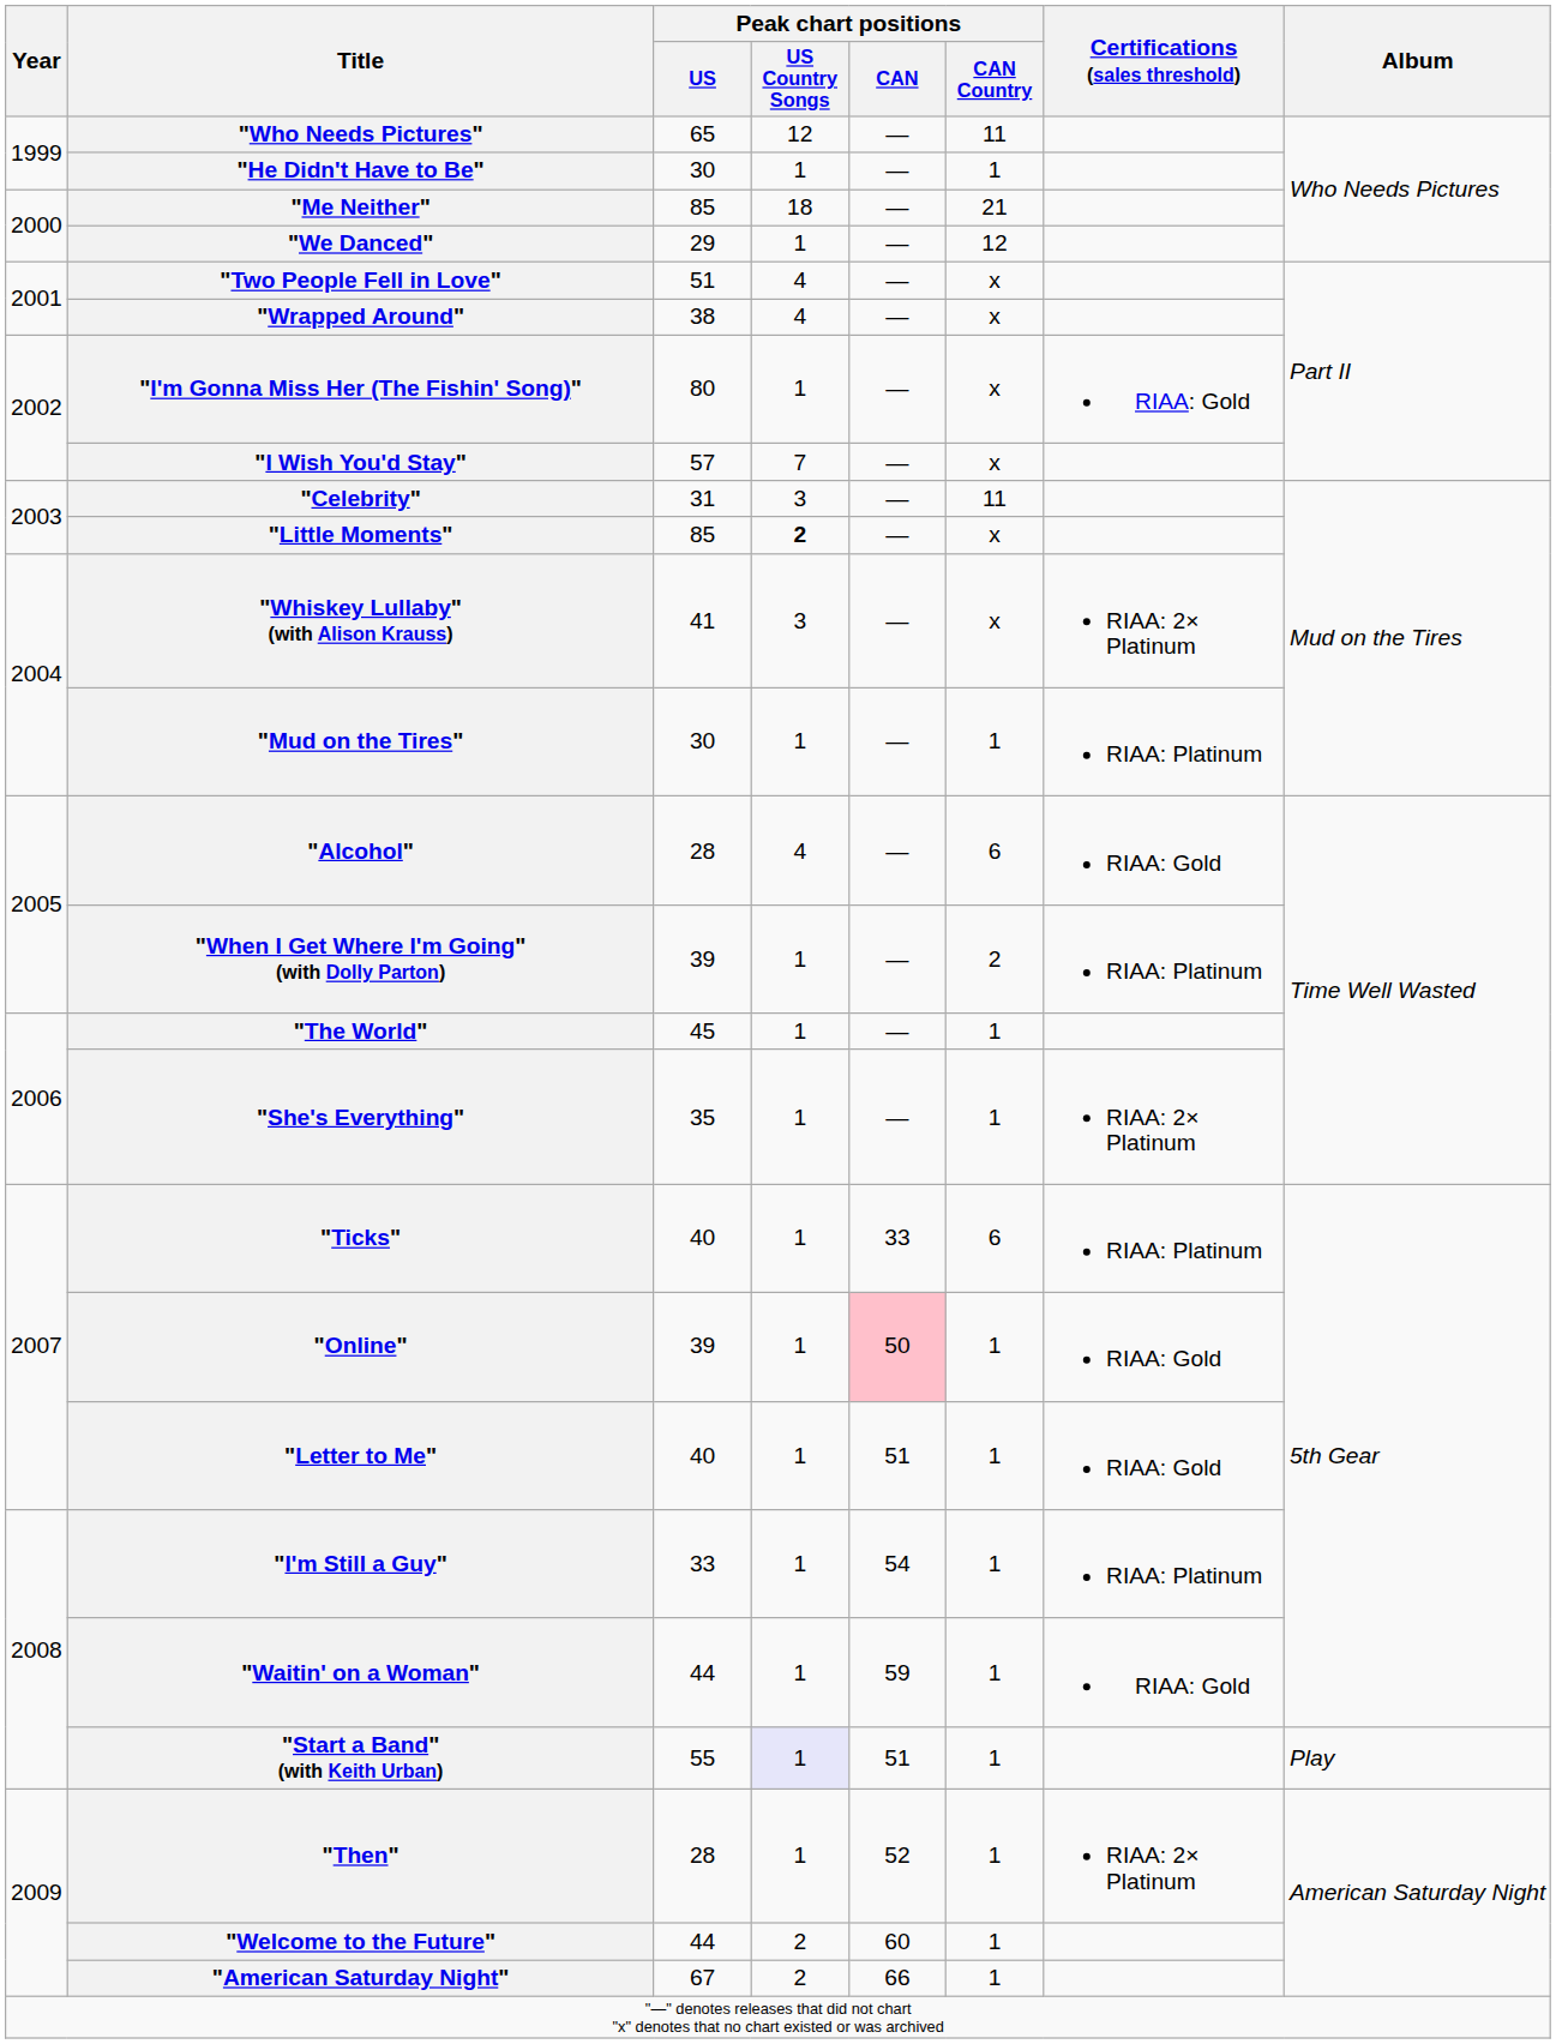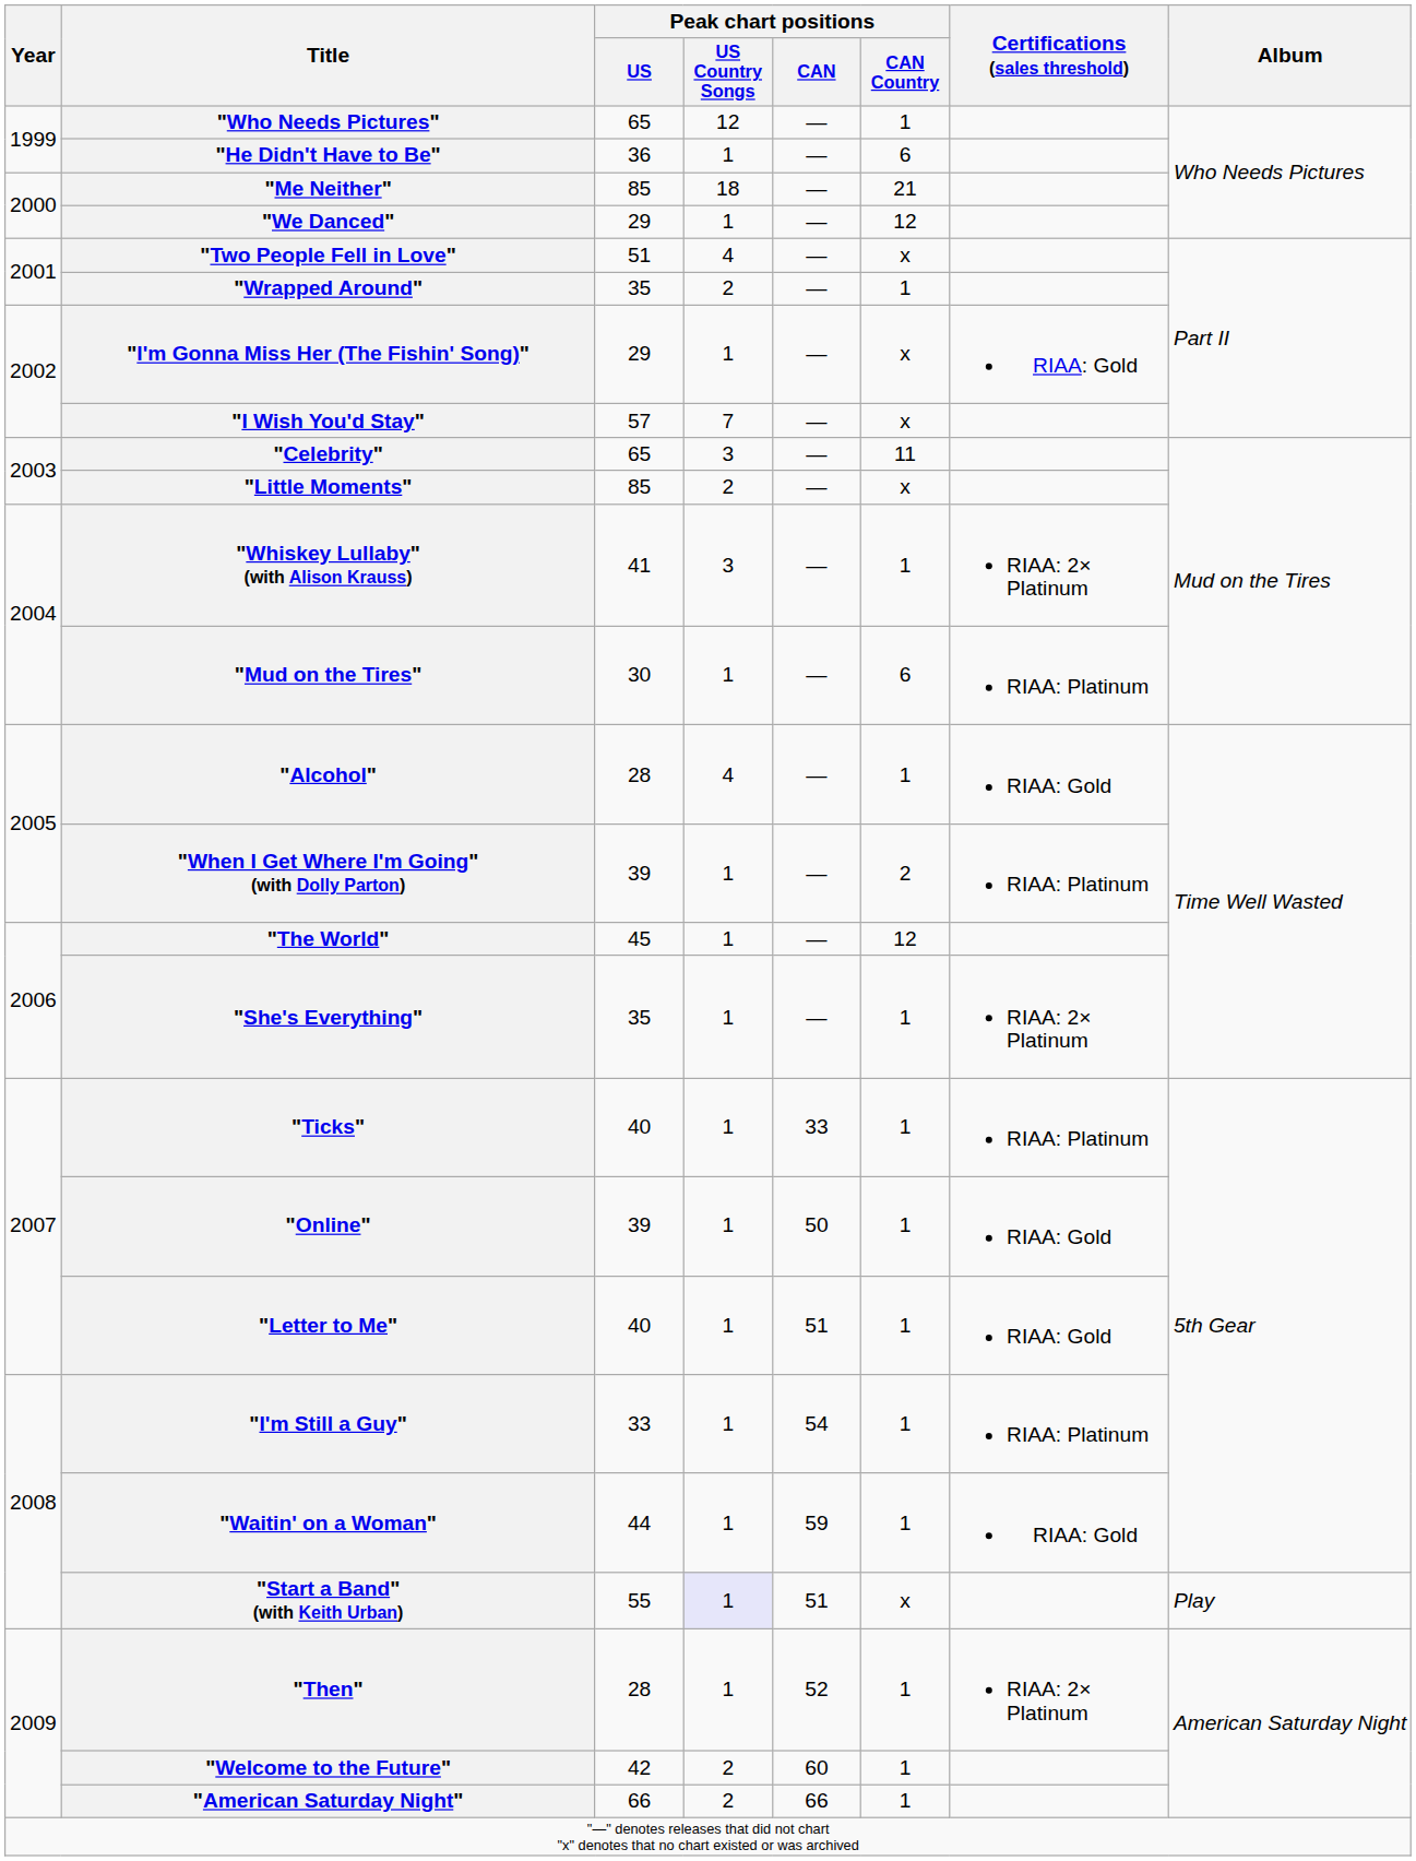 <table class="wikitable plainrowheaders" style="text-align:center;">
 <tr>
 <th scope="col" rowspan="2">Year</th>
 <th scope="col" rowspan="2" style="width:25em;">Title</th>
 <th scope="col" colspan="4">Peak chart positions</th>
 <th scope="col" rowspan="2" style="width:10em;"><a href='#'>Certifications</a><br><small>(<a href='#'>sales threshold</a>)</small></th>
 <th scope="col" rowspan="2">Album</th>
 </tr>
 <tr>
 <th scope="col" style="width:4.5em;font-size:85%;"><a href='#'>US</a><br></th>
 <th scope="col" style="width:4.5em;font-size:85%;"><a href='#'>US Country Songs</a><br></th>
 <th scope="col" style="width:4.5em;font-size:85%;"><a href='#'>CAN</a><br></th>
 <th scope="col" style="width:4.5em;font-size:85%;"><a href='#'>CAN Country</a><br></th>
 </tr>
 <tr>
 <td rowspan="2">1999</td>
 <th scope="row">"<a href='#'>Who Needs Pictures</a>"</th>
 <td>65</td>
 <td>12</td>
 <td>—</td>
-<td>11</td>
+<td>1</td>
 <td></td>
 <td align="left" rowspan="4"><em>Who Needs Pictures</em></td>
 </tr>
 <tr>
 <th scope="row">"<a href='#'>He Didn't Have to Be</a>"</th>
-<td>30</td>
+<td>36</td>
 <td>1</td>
 <td>—</td>
-<td>1</td>
+<td>6</td>
 <td></td>
 </tr>
 <tr>
 <td rowspan="2">2000</td>
 <th scope="row">"<a href='#'>Me Neither</a>"</th>
 <td>85</td>
 <td>18</td>
 <td>—</td>
 <td>21</td>
 <td></td>
 </tr>
 <tr>
 <th scope="row">"<a href='#'>We Danced</a>"</th>
 <td>29</td>
 <td>1</td>
 <td>—</td>
 <td>12</td>
 <td></td>
 </tr>
 <tr>
 <td rowspan="2">2001</td>
 <th scope="row">"<a href='#'>Two People Fell in Love</a>"</th>
 <td>51</td>
 <td>4</td>
 <td>—</td>
 <td>x</td>
 <td></td>
 <td align="left" rowspan="4"><em>Part II</em></td>
 </tr>
 <tr>
 <th scope="row">"<a href='#'>Wrapped Around</a>"</th>
-<td>38</td>
-<td>4</td>
+<td>35</td>
+<td>2</td>
 <td>—</td>
-<td>x</td>
+<td>1</td>
 <td></td>
 </tr>
 <tr>
 <td rowspan="2">2002</td>
 <th scope="row">"<a href='#'>I'm Gonna Miss Her (The Fishin' Song)</a>"</th>
-<td>80</td>
+<td>29</td>
 <td>1</td>
 <td>—</td>
 <td>x</td>
 <td><br><ul><li><a href='#'>RIAA</a>: Gold</li></ul></td>
 </tr>
 <tr>
 <th scope="row">"<a href='#'>I Wish You'd Stay</a>"</th>
 <td>57</td>
 <td>7</td>
 <td>—</td>
 <td>x</td>
 <td></td>
 </tr>
 <tr>
 <td rowspan="2">2003</td>
 <th scope="row">"<a href='#'>Celebrity</a>"</th>
-<td>31</td>
+<td>65</td>
 <td>3</td>
 <td>—</td>
 <td>11</td>
 <td></td>
 <td align="left" rowspan="4"><em>Mud on the Tires</em></td>
 </tr>
 <tr>
 <th scope="row">"<a href='#'>Little Moments</a>"</th>
 <td>85</td>
-<td><strong>2</strong></td>
+<td>2</td>
 <td>—</td>
 <td>x</td>
 <td></td>
 </tr>
 <tr>
 <td rowspan="2">2004</td>
 <th scope="row">"<a href='#'>Whiskey Lullaby</a>"<br> <small>(with <a href='#'>Alison Krauss</a>)</small></th>
 <td>41</td>
 <td>3</td>
 <td>—</td>
-<td>x</td>
+<td>1</td>
 <td align="left"><br><ul><li>RIAA: 2× Platinum</li></ul></td>
 </tr>
 <tr>
 <th scope="row">"<a href='#'>Mud on the Tires</a>"</th>
 <td>30</td>
 <td>1</td>
 <td>—</td>
-<td>1</td>
+<td>6</td>
 <td align="left"><br><ul><li>RIAA: Platinum</li></ul></td>
 </tr>
 <tr>
 <td rowspan="2">2005</td>
 <th scope="row">"<a href='#'>Alcohol</a>"</th>
 <td>28</td>
 <td>4</td>
 <td>—</td>
-<td>6</td>
+<td>1</td>
 <td align="left"><br><ul><li>RIAA: Gold</li></ul></td>
 <td align="left" rowspan="4"><em>Time Well Wasted</em></td>
 </tr>
 <tr>
 <th scope="row">"<a href='#'>When I Get Where I'm Going</a>"<br> <small>(with <a href='#'>Dolly Parton</a>)</small></th>
 <td>39</td>
 <td>1</td>
 <td>—</td>
 <td>2</td>
 <td align="left"><br><ul><li>RIAA: Platinum</li></ul></td>
 </tr>
 <tr>
 <td rowspan="2">2006</td>
 <th scope="row">"<a href='#'>The World</a>"</th>
 <td>45</td>
 <td>1</td>
 <td>—</td>
-<td>1</td>
+<td>12</td>
 <td></td>
 </tr>
 <tr>
 <th scope="row">"<a href='#'>She's Everything</a>"</th>
 <td>35</td>
 <td>1</td>
 <td>—</td>
 <td>1</td>
 <td align="left"><br><ul><li>RIAA: 2× Platinum</li></ul></td>
 </tr>
 <tr>
 <td rowspan="3">2007</td>
 <th scope="row">"<a href='#'>Ticks</a>"</th>
 <td>40</td>
 <td>1</td>
 <td>33</td>
-<td>6</td>
+<td>1</td>
 <td align="left"><br><ul><li>RIAA: Platinum</li></ul></td>
 <td align="left" rowspan="5"><em>5th Gear</em></td>
 </tr>
 <tr>
 <th scope="row">"<a href='#'>Online</a>"</th>
 <td>39</td>
 <td>1</td>
-<td style="background: pink;">50</td>
+<td>50</td>
 <td>1</td>
 <td align="left"><br><ul><li>RIAA: Gold</li></ul></td>
 </tr>
 <tr>
 <th scope="row">"<a href='#'>Letter to Me</a>"</th>
 <td>40</td>
 <td>1</td>
 <td>51</td>
 <td>1</td>
 <td align="left"><br><ul><li>RIAA: Gold</li></ul></td>
 </tr>
 <tr>
 <td rowspan="3">2008</td>
 <th scope="row">"<a href='#'>I'm Still a Guy</a>"</th>
 <td>33</td>
 <td>1</td>
 <td>54</td>
 <td>1</td>
 <td align="left"><br><ul><li>RIAA: Platinum</li></ul></td>
 </tr>
 <tr>
 <th scope="row">"<a href='#'>Waitin' on a Woman</a>"</th>
 <td>44</td>
 <td>1</td>
 <td>59</td>
 <td>1</td>
 <td><br><ul><li>RIAA: Gold</li></ul></td>
 </tr>
 <tr>
 <th scope="row">"<a href='#'>Start a Band</a>"<br> <small>(with <a href='#'>Keith Urban</a>)</small></th>
 <td>55</td>
 <td style="background: lavender;">1</td>
 <td>51</td>
-<td>1</td>
+<td>x</td>
 <td></td>
 <td align="left"><em>Play</em></td>
 </tr>
 <tr>
 <td rowspan="3">2009</td>
 <th scope="row">"<a href='#'>Then</a>"</th>
 <td>28</td>
 <td>1</td>
 <td>52</td>
 <td>1</td>
 <td align="left"><br><ul><li>RIAA: 2× Platinum</li></ul></td>
 <td align="left" rowspan="3"><em>American Saturday Night</em></td>
 </tr>
 <tr>
 <th scope="row">"<a href='#'>Welcome to the Future</a>"</th>
-<td>44</td>
+<td>42</td>
 <td>2</td>
 <td>60</td>
 <td>1</td>
 <td></td>
 </tr>
 <tr>
 <th scope="row">"<a href='#'>American Saturday Night</a>"</th>
-<td>67</td>
+<td>66</td>
 <td>2</td>
 <td>66</td>
 <td>1</td>
 <td></td>
 </tr>
 <tr>
 <td colspan="8" style="font-size:8pt">"—" denotes releases that did not chart<br>"x" denotes that no chart existed or was archived</td>
 </tr>
 </table>
